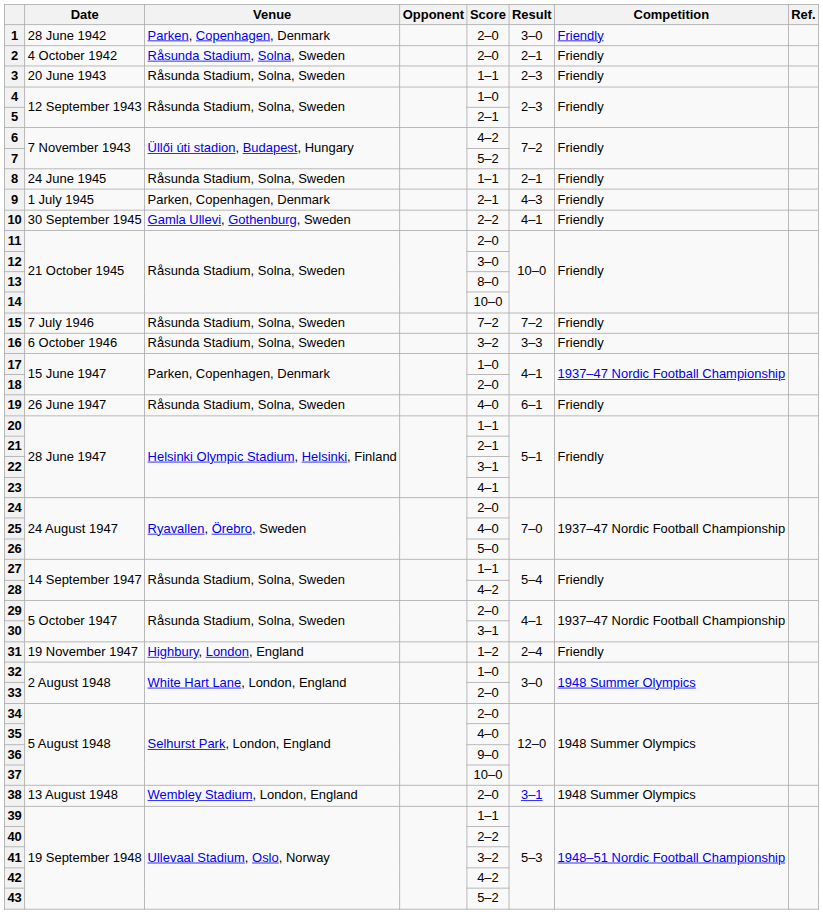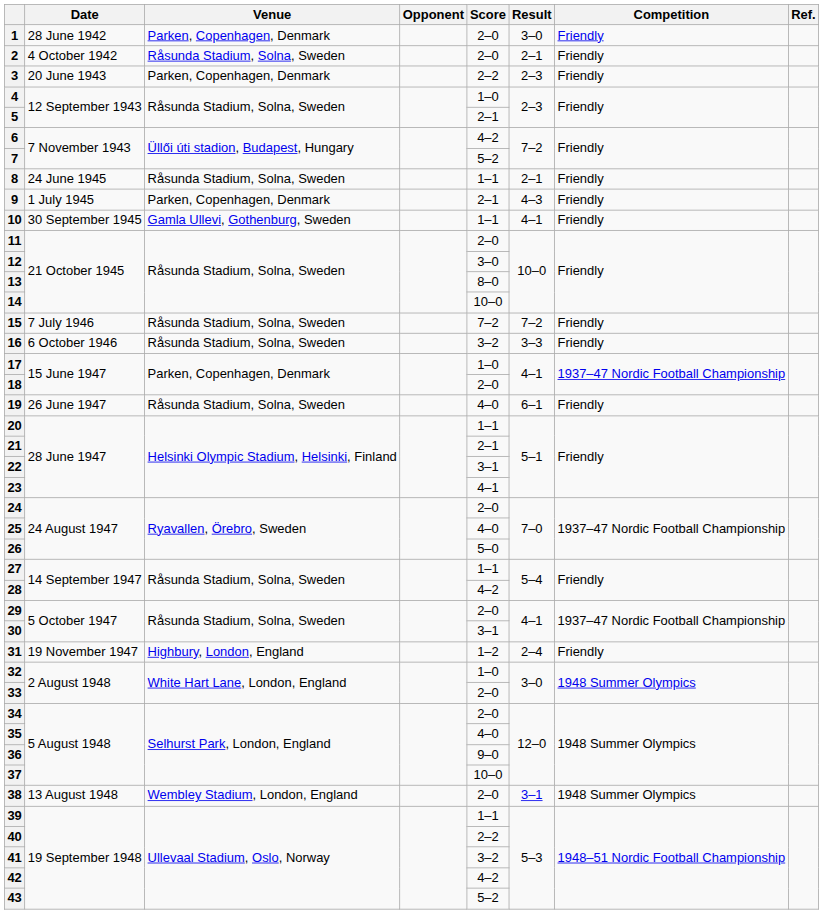 <table class="wikitable sortable plainrowheaders">
 <tr>
 <th class="unsortable"></th>
 <th class="unsortable">Date</th>
 <th class="unsortable">Venue</th>
 <th>Opponent</th>
 <th class="unsortable">Score</th>
 <th class="unsortable">Result</th>
 <th class="unsortable">Competition</th>
 <th class="unsortable">Ref.</th>
 </tr>
 <tr>
 <th scope="row" style="text-align: center;">1</th>
 <td>28 June 1942</td>
 <td><a href='#'>Parken</a>, <a href='#'>Copenhagen</a>, Denmark</td>
 <td></td>
 <td align="center">2–0</td>
 <td align="center">3–0</td>
 <td><a href='#'>Friendly</a></td>
 <td></td>
 </tr>
 <tr>
 <th scope="row" style="text-align: center;">2</th>
 <td>4 October 1942</td>
 <td><a href='#'>Råsunda Stadium</a>, <a href='#'>Solna</a>, Sweden</td>
 <td></td>
 <td align="center">2–0</td>
 <td align="center">2–1</td>
 <td>Friendly</td>
 <td></td>
 </tr>
 <tr>
 <th scope="row" style="text-align: center;">3</th>
 <td>20 June 1943</td>
-<td>Råsunda Stadium, Solna, Sweden</td>
+<td>Parken, Copenhagen, Denmark</td>
 <td></td>
-<td align="center">1–1</td>
+<td align="center">2–2</td>
 <td align="center">2–3</td>
 <td>Friendly</td>
 <td></td>
 </tr>
 <tr>
 <th scope="row" style="text-align: center;">4</th>
 <td rowspan="2">12 September 1943</td>
 <td rowspan="2">Råsunda Stadium, Solna, Sweden</td>
 <td rowspan="2"></td>
 <td align="center">1–0</td>
 <td rowspan="2" align="center">2–3</td>
 <td rowspan="2">Friendly</td>
 <td rowspan="2"></td>
 </tr>
 <tr>
 <th scope="row" style="text-align: center;">5</th>
 <td align="center">2–1</td>
 </tr>
 <tr>
 <th scope="row" style="text-align: center;">6</th>
 <td rowspan="2">7 November 1943</td>
 <td rowspan="2"><a href='#'>Üllői úti stadion</a>, <a href='#'>Budapest</a>, Hungary</td>
 <td rowspan="2"></td>
 <td align="center">4–2</td>
 <td rowspan="2" align="center">7–2</td>
 <td rowspan="2">Friendly</td>
 <td rowspan="2"></td>
 </tr>
 <tr>
 <th scope="row" style="text-align: center;">7</th>
 <td align="center">5–2</td>
 </tr>
 <tr>
 <th scope="row" style="text-align: center;">8</th>
 <td>24 June 1945</td>
 <td>Råsunda Stadium, Solna, Sweden</td>
 <td></td>
 <td align="center">1–1</td>
 <td align="center">2–1</td>
 <td>Friendly</td>
 <td></td>
 </tr>
 <tr>
 <th scope="row" style="text-align: center;">9</th>
 <td>1 July 1945</td>
 <td>Parken, Copenhagen, Denmark</td>
 <td></td>
 <td align="center">2–1</td>
 <td align="center">4–3</td>
 <td>Friendly</td>
 <td></td>
 </tr>
 <tr>
 <th scope="row" style="text-align: center;">10</th>
 <td>30 September 1945</td>
 <td><a href='#'>Gamla Ullevi</a>, <a href='#'>Gothenburg</a>, Sweden</td>
 <td></td>
-<td align="center">2–2</td>
+<td align="center">1–1</td>
 <td align="center">4–1</td>
 <td>Friendly</td>
 <td></td>
 </tr>
 <tr>
 <th scope="row" style="text-align: center;">11</th>
 <td rowspan="4">21 October 1945</td>
 <td rowspan="4">Råsunda Stadium, Solna, Sweden</td>
 <td rowspan="4"></td>
 <td align="center">2–0</td>
 <td rowspan="4" align="center">10–0</td>
 <td rowspan="4">Friendly</td>
 <td rowspan="4"></td>
 </tr>
 <tr>
 <th scope="row" style="text-align: center;">12</th>
 <td align="center">3–0</td>
 </tr>
 <tr>
 <th scope="row" style="text-align: center;">13</th>
 <td align="center">8–0</td>
 </tr>
 <tr>
 <th scope="row" style="text-align: center;">14</th>
 <td align="center">10–0</td>
 </tr>
 <tr>
 <th scope="row" style="text-align: center;">15</th>
 <td>7 July 1946</td>
 <td>Råsunda Stadium, Solna, Sweden</td>
 <td></td>
 <td align="center">7–2</td>
 <td align="center">7–2</td>
 <td>Friendly</td>
 <td></td>
 </tr>
 <tr>
 <th scope="row" style="text-align: center;">16</th>
 <td>6 October 1946</td>
 <td>Råsunda Stadium, Solna, Sweden</td>
 <td></td>
 <td align="center">3–2</td>
 <td align="center">3–3</td>
 <td>Friendly</td>
 <td></td>
 </tr>
 <tr>
 <th scope="row" style="text-align: center;">17</th>
 <td rowspan="2">15 June 1947</td>
 <td rowspan="2">Parken, Copenhagen, Denmark</td>
 <td rowspan="2"></td>
 <td align="center">1–0</td>
 <td rowspan="2" align="center">4–1</td>
 <td rowspan="2"><a href='#'>1937–47 Nordic Football Championship</a></td>
 <td rowspan="2"></td>
 </tr>
 <tr>
 <th scope="row" style="text-align: center;">18</th>
 <td align="center">2–0</td>
 </tr>
 <tr>
 <th scope="row" style="text-align: center;">19</th>
 <td>26 June 1947</td>
 <td>Råsunda Stadium, Solna, Sweden</td>
 <td></td>
 <td align="center">4–0</td>
 <td align="center">6–1</td>
 <td>Friendly</td>
 <td></td>
 </tr>
 <tr>
 <th scope="row" style="text-align: center;">20</th>
 <td rowspan="4">28 June 1947</td>
 <td rowspan="4"><a href='#'>Helsinki Olympic Stadium</a>, <a href='#'>Helsinki</a>, Finland</td>
 <td rowspan="4"></td>
 <td align="center">1–1</td>
 <td rowspan="4" align="center">5–1</td>
 <td rowspan="4">Friendly</td>
 <td rowspan="4"></td>
 </tr>
 <tr>
 <th scope="row" style="text-align: center;">21</th>
 <td align="center">2–1</td>
 </tr>
 <tr>
 <th scope="row" style="text-align: center;">22</th>
 <td align="center">3–1</td>
 </tr>
 <tr>
 <th scope="row" style="text-align: center;">23</th>
 <td align="center">4–1</td>
 </tr>
 <tr>
 <th scope="row" style="text-align: center;">24</th>
 <td rowspan="3">24 August 1947</td>
 <td rowspan="3"><a href='#'>Ryavallen</a>, <a href='#'>Örebro</a>, Sweden</td>
 <td rowspan="3"></td>
 <td align="center">2–0</td>
 <td rowspan="3" align="center">7–0</td>
 <td rowspan="3">1937–47 Nordic Football Championship</td>
 <td rowspan="3"></td>
 </tr>
 <tr>
 <th scope="row" style="text-align: center;">25</th>
 <td align="center">4–0</td>
 </tr>
 <tr>
 <th scope="row" style="text-align: center;">26</th>
 <td align="center">5–0</td>
 </tr>
 <tr>
 <th scope="row" style="text-align: center;">27</th>
 <td rowspan="2">14 September 1947</td>
 <td rowspan="2">Råsunda Stadium, Solna, Sweden</td>
 <td rowspan="2"></td>
 <td align="center">1–1</td>
 <td rowspan="2" align="center">5–4</td>
 <td rowspan="2">Friendly</td>
 <td rowspan="2"></td>
 </tr>
 <tr>
 <th scope="row" style="text-align: center;">28</th>
 <td align="center">4–2</td>
 </tr>
 <tr>
 <th scope="row" style="text-align: center;">29</th>
 <td rowspan="2">5 October 1947</td>
 <td rowspan="2">Råsunda Stadium, Solna, Sweden</td>
 <td rowspan="2"></td>
 <td align="center">2–0</td>
 <td rowspan="2" align="center">4–1</td>
 <td rowspan="2">1937–47 Nordic Football Championship</td>
 <td rowspan="2"></td>
 </tr>
 <tr>
 <th scope="row" style="text-align: center;">30</th>
 <td align="center">3–1</td>
 </tr>
 <tr>
 <th scope="row" style="text-align: center;">31</th>
 <td>19 November 1947</td>
 <td><a href='#'>Highbury</a>, <a href='#'>London</a>, England</td>
 <td></td>
 <td align="center">1–2</td>
 <td align="center">2–4</td>
 <td>Friendly</td>
 <td></td>
 </tr>
 <tr>
 <th scope="row" style="text-align: center;">32</th>
 <td rowspan="2">2 August 1948</td>
 <td rowspan="2"><a href='#'>White Hart Lane</a>, London, England</td>
 <td rowspan="2"></td>
 <td align="center">1–0</td>
 <td rowspan="2" align="center">3–0</td>
 <td rowspan="2"><a href='#'>1948 Summer Olympics</a></td>
 <td rowspan="2"></td>
 </tr>
 <tr>
 <th scope="row" style="text-align: center;">33</th>
 <td align="center">2–0</td>
 </tr>
 <tr>
 <th scope="row" style="text-align: center;">34</th>
 <td rowspan="4">5 August 1948</td>
 <td rowspan="4"><a href='#'>Selhurst Park</a>, London, England</td>
 <td rowspan="4"></td>
 <td align="center">2–0</td>
 <td rowspan="4" align="center">12–0</td>
 <td rowspan="4">1948 Summer Olympics</td>
 <td rowspan="4"></td>
 </tr>
 <tr>
 <th scope="row" style="text-align: center;">35</th>
 <td align="center">4–0</td>
 </tr>
 <tr>
 <th scope="row" style="text-align: center;">36</th>
 <td align="center">9–0</td>
 </tr>
 <tr>
 <th scope="row" style="text-align: center;">37</th>
 <td align="center">10–0</td>
 </tr>
 <tr>
 <th scope="row" style="text-align: center;">38</th>
 <td>13 August 1948</td>
 <td><a href='#'>Wembley Stadium</a>, London, England</td>
 <td></td>
 <td align="center">2–0</td>
 <td align="center"><a href='#'>3–1</a></td>
 <td>1948 Summer Olympics</td>
 <td></td>
 </tr>
 <tr>
 <th scope="row" style="text-align: center;">39</th>
 <td rowspan="5">19 September 1948</td>
 <td rowspan="5"><a href='#'>Ullevaal Stadium</a>, <a href='#'>Oslo</a>, Norway</td>
 <td rowspan="5"></td>
 <td align="center">1–1</td>
 <td rowspan="5" align="center">5–3</td>
 <td rowspan="5"><a href='#'>1948–51 Nordic Football Championship</a></td>
 <td rowspan="5"></td>
 </tr>
 <tr>
 <th scope="row" style="text-align: center;">40</th>
 <td align="center">2–2</td>
 </tr>
 <tr>
 <th scope="row" style="text-align: center;">41</th>
 <td align="center">3–2</td>
 </tr>
 <tr>
 <th scope="row" style="text-align: center;">42</th>
 <td align="center">4–2</td>
 </tr>
 <tr>
 <th scope="row" style="text-align: center;">43</th>
 <td align="center">5–2</td>
 </tr>
 </table>
